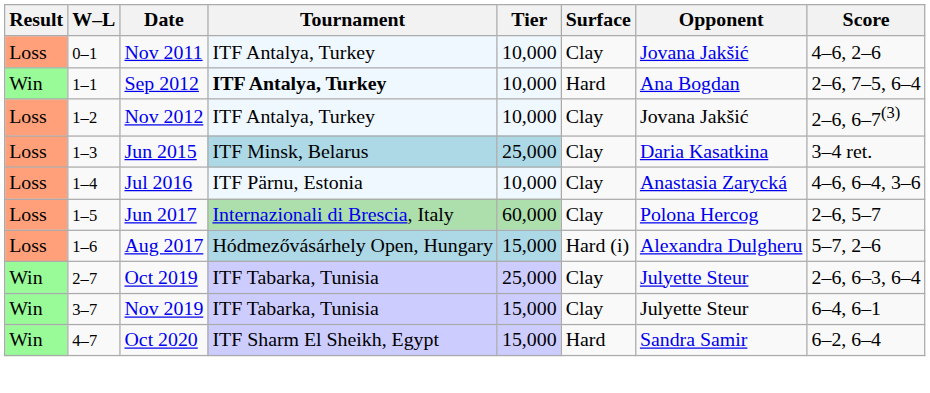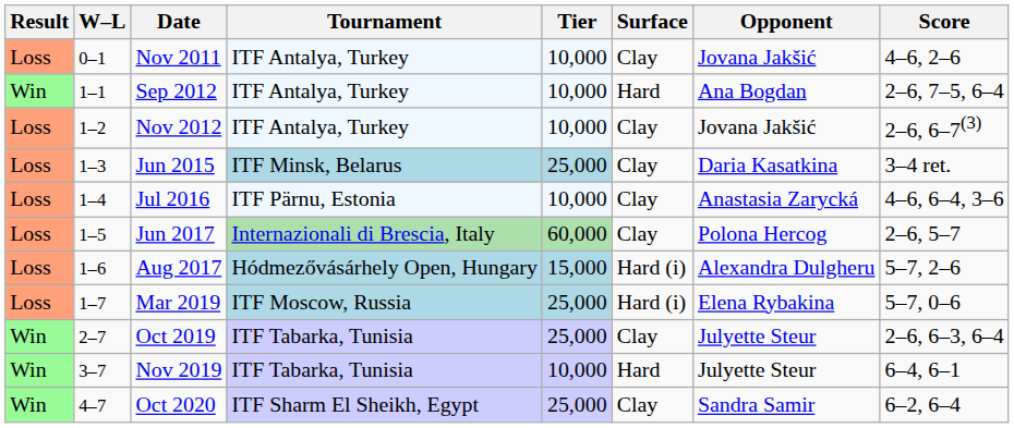 <table class="sortable wikitable">
 <tr>
 <th>Result</th>
 <th class="unsortable">W–L</th>
 <th>Date</th>
 <th>Tournament</th>
 <th>Tier</th>
 <th>Surface</th>
 <th>Opponent</th>
 <th class="unsortable">Score</th>
 </tr>
 <tr>
 <td style="background:#ffa07a;">Loss</td>
 <td><small>0–1</small></td>
 <td><a href='#'>Nov 2011</a></td>
 <td style="background:#f0f8ff;">ITF Antalya, Turkey</td>
 <td style="background:#f0f8ff;">10,000</td>
 <td>Clay</td>
 <td> <a href='#'>Jovana Jakšić</a></td>
 <td>4–6, 2–6</td>
 </tr>
 <tr>
 <td style="background:#98fb98;">Win</td>
 <td><small>1–1</small></td>
 <td><a href='#'>Sep 2012</a></td>
-<td style="background:#f0f8ff;"><strong>ITF Antalya, Turkey</strong></td>
+<td style="background:#f0f8ff;">ITF Antalya, Turkey</td>
 <td style="background:#f0f8ff;">10,000</td>
 <td>Hard</td>
 <td> <a href='#'>Ana Bogdan</a></td>
 <td>2–6, 7–5, 6–4</td>
 </tr>
 <tr>
 <td style="background:#ffa07a;">Loss</td>
 <td><small>1–2</small></td>
 <td><a href='#'>Nov 2012</a></td>
 <td style="background:#f0f8ff;">ITF Antalya, Turkey</td>
 <td style="background:#f0f8ff;">10,000</td>
 <td>Clay</td>
 <td> Jovana Jakšić</td>
 <td>2–6, 6–7<sup>(3)</sup></td>
 </tr>
 <tr>
 <td style="background:#ffa07a;">Loss</td>
 <td><small>1–3</small></td>
 <td><a href='#'>Jun 2015</a></td>
 <td style="background:lightblue;">ITF Minsk, Belarus</td>
 <td style="background:lightblue;">25,000</td>
 <td>Clay</td>
 <td> <a href='#'>Daria Kasatkina</a></td>
 <td>3–4 ret.</td>
 </tr>
 <tr>
 <td style="background:#ffa07a;">Loss</td>
 <td><small>1–4</small></td>
 <td><a href='#'>Jul 2016</a></td>
 <td style="background:#f0f8ff;">ITF Pärnu, Estonia</td>
 <td style="background:#f0f8ff;">10,000</td>
 <td>Clay</td>
 <td> <a href='#'>Anastasia Zarycká</a></td>
 <td>4–6, 6–4, 3–6</td>
 </tr>
 <tr>
 <td style="background:#ffa07a;">Loss</td>
 <td><small>1–5</small></td>
 <td><a href='#'>Jun 2017</a></td>
 <td style="background:#addfad;"><a href='#'>Internazionali di Brescia</a>, Italy</td>
 <td style="background:#addfad;">60,000</td>
 <td>Clay</td>
 <td> <a href='#'>Polona Hercog</a></td>
 <td>2–6, 5–7</td>
 </tr>
 <tr>
 <td style="background:#ffa07a;">Loss</td>
 <td><small>1–6</small></td>
 <td><a href='#'>Aug 2017</a></td>
 <td style="background:lightblue;">Hódmezővásárhely Open, Hungary</td>
 <td style="background:lightblue;">15,000</td>
 <td>Hard (i)</td>
 <td> <a href='#'>Alexandra Dulgheru</a></td>
 <td>5–7, 2–6</td>
 </tr>
 <tr>
+<td style="background:#ffa07a;">Loss</td>
+<td><small>1–7</small></td>
+<td><a href='#'>Mar 2019</a></td>
+<td style="background:lightblue;">ITF Moscow, Russia</td>
+<td style="background:lightblue;">25,000</td>
+<td>Hard (i)</td>
+<td> <a href='#'>Elena Rybakina</a></td>
+<td>5–7, 0–6</td>
+</tr>
+<tr>
 <td style="background:#98fb98;">Win</td>
 <td><small>2–7</small></td>
 <td><a href='#'>Oct 2019</a></td>
 <td style="background:#ccf;">ITF Tabarka, Tunisia</td>
 <td style="background:#ccf;">25,000</td>
 <td>Clay</td>
 <td> <a href='#'>Julyette Steur</a></td>
 <td>2–6, 6–3, 6–4</td>
 </tr>
 <tr>
 <td style="background:#98fb98;">Win</td>
 <td><small>3–7</small></td>
 <td><a href='#'>Nov 2019</a></td>
 <td style="background:#ccf;">ITF Tabarka, Tunisia</td>
-<td style="background:#ccf;">15,000</td>
-<td>Clay</td>
+<td style="background:#ccf;">10,000</td>
+<td>Hard</td>
 <td> Julyette Steur</td>
 <td>6–4, 6–1</td>
 </tr>
 <tr>
 <td style="background:#98fb98;">Win</td>
 <td><small>4–7</small></td>
 <td><a href='#'>Oct 2020</a></td>
 <td style="background:#ccf;">ITF Sharm El Sheikh, Egypt</td>
-<td style="background:#ccf;">15,000</td>
-<td>Hard</td>
+<td style="background:#ccf;">25,000</td>
+<td>Clay</td>
 <td> <a href='#'>Sandra Samir</a></td>
 <td>6–2, 6–4</td>
 </tr>
 </table>
